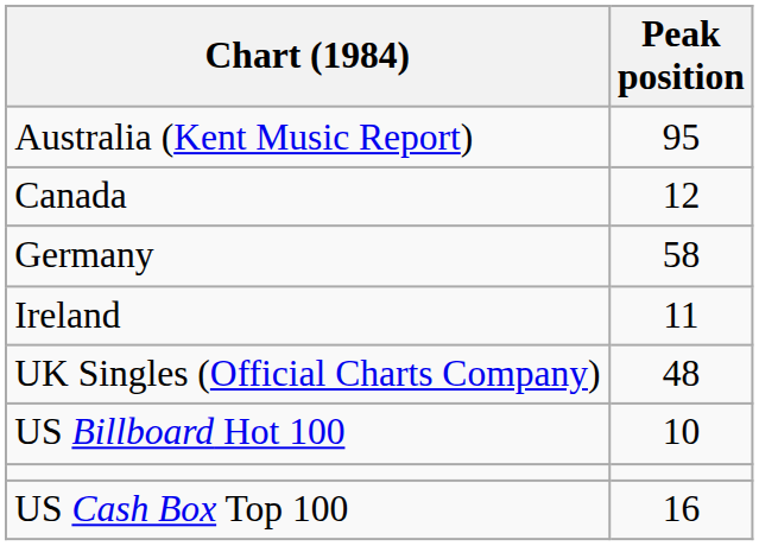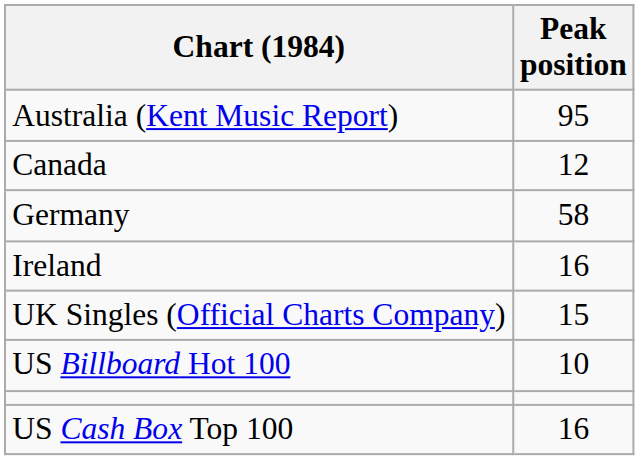 <table class="wikitable sortable">
 <tr>
 <th>Chart (1984)</th>
 <th>Peak<br>position</th>
 </tr>
 <tr>
 <td>Australia (<a href='#'>Kent Music Report</a>)</td>
 <td style="text-align:center;">95</td>
 </tr>
 <tr>
 <td>Canada</td>
 <td style="text-align:center;">12</td>
 </tr>
 <tr>
 <td>Germany</td>
 <td style="text-align:center;">58</td>
 </tr>
 <tr>
 <td>Ireland</td>
-<td style="text-align:center;">11</td>
+<td style="text-align:center;">16</td>
 </tr>
 <tr>
 <td>UK Singles (<a href='#'>Official Charts Company</a>)</td>
-<td style="text-align:center;">48</td>
+<td style="text-align:center;">15</td>
 </tr>
 <tr>
 <td>US <a href='#'><em>Billboard</em> Hot 100</a></td>
 <td style="text-align:center;">10</td>
 </tr>
 <tr>
 <td></td>
 </tr>
 <tr>
 <td>US <a href='#'><em>Cash Box</em></a> Top 100</td>
 <td style="text-align:center;">16</td>
 </tr>
 </table>
